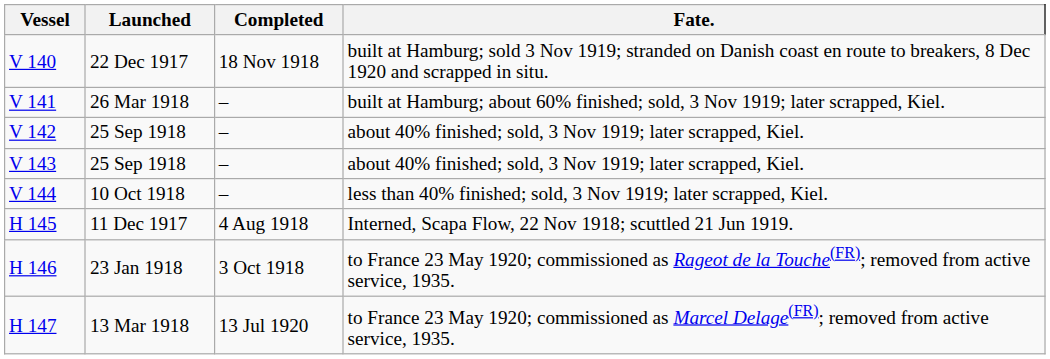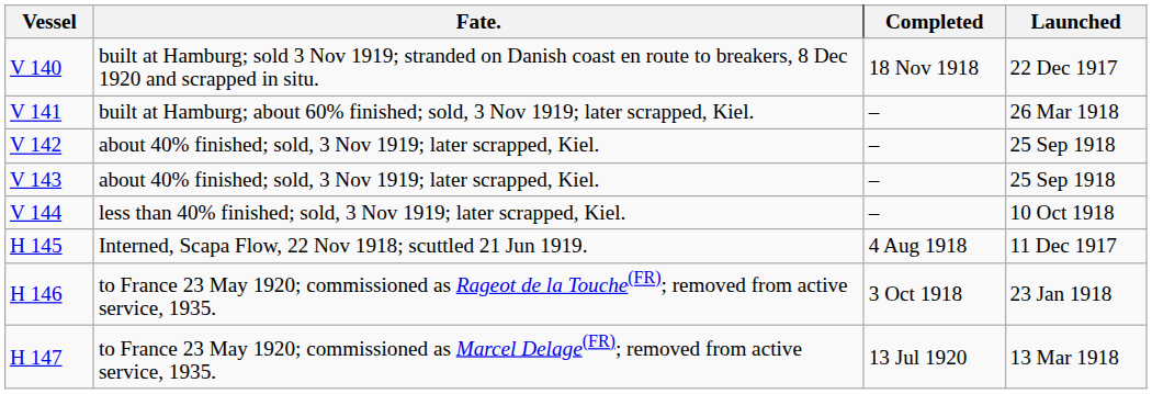 <table class="wikitable">
 <tr>
 <th width="60px">Vessel</th>
+<th style="border-right:1px solid black;">Fate.</th>
+<th width="100px">Completed</th>
 <th width="100px">Launched</th>
-<th width="100px">Completed</th>
-<th style="border-right:1px solid black;">Fate.</th>
 </tr>
 <tr>
 <td><a href='#'>V 140</a></td>
+<td>built at Hamburg; sold 3 Nov 1919; stranded on Danish coast en route to breakers, 8 Dec 1920 and scrapped in situ.</td>
+<td>18 Nov 1918</td>
 <td>22 Dec 1917</td>
-<td>18 Nov 1918</td>
-<td>built at Hamburg; sold 3 Nov 1919; stranded on Danish coast en route to breakers, 8 Dec 1920 and scrapped in situ.</td>
 </tr>
 <tr>
 <td><a href='#'>V 141</a></td>
+<td>built at Hamburg; about 60% finished; sold, 3 Nov 1919; later scrapped, Kiel.</td>
+<td>–</td>
 <td>26 Mar 1918</td>
-<td>–</td>
-<td>built at Hamburg; about 60% finished; sold, 3 Nov 1919; later scrapped, Kiel.</td>
 </tr>
 <tr>
 <td><a href='#'>V 142</a></td>
+<td>about 40% finished; sold, 3 Nov 1919; later scrapped, Kiel.</td>
+<td>–</td>
 <td>25 Sep 1918</td>
-<td>–</td>
-<td>about 40% finished; sold, 3 Nov 1919; later scrapped, Kiel.</td>
 </tr>
 <tr>
 <td><a href='#'>V 143</a></td>
+<td>about 40% finished; sold, 3 Nov 1919; later scrapped, Kiel.</td>
+<td>–</td>
 <td>25 Sep 1918</td>
-<td>–</td>
-<td>about 40% finished; sold, 3 Nov 1919; later scrapped, Kiel.</td>
 </tr>
 <tr>
 <td><a href='#'>V 144</a></td>
+<td>less than 40% finished; sold, 3 Nov 1919; later scrapped, Kiel.</td>
+<td>–</td>
 <td>10 Oct 1918</td>
-<td>–</td>
-<td>less than 40% finished; sold, 3 Nov 1919; later scrapped, Kiel.</td>
 </tr>
 <tr>
 <td><a href='#'>H 145</a></td>
+<td>Interned, Scapa Flow, 22 Nov 1918; scuttled 21 Jun 1919.</td>
+<td>4 Aug 1918</td>
 <td>11 Dec 1917</td>
-<td>4 Aug 1918</td>
-<td>Interned, Scapa Flow, 22 Nov 1918; scuttled 21 Jun 1919.</td>
 </tr>
 <tr>
 <td><a href='#'>H 146</a></td>
+<td>to France 23 May 1920; commissioned as <em><a href='#'>Rageot de la Touche</a></em><sup><a href='#'>(FR)</a></sup>; removed from active service, 1935.</td>
+<td>3 Oct 1918</td>
 <td>23 Jan 1918</td>
-<td>3 Oct 1918</td>
-<td>to France 23 May 1920; commissioned as <em><a href='#'>Rageot de la Touche</a></em><sup><a href='#'>(FR)</a></sup>; removed from active service, 1935.</td>
 </tr>
 <tr>
 <td><a href='#'>H 147</a></td>
+<td>to France 23 May 1920; commissioned as <em><a href='#'>Marcel Delage</a></em><sup><a href='#'>(FR)</a></sup>; removed from active service, 1935.</td>
+<td>13 Jul 1920</td>
 <td>13 Mar 1918</td>
-<td>13 Jul 1920</td>
-<td>to France 23 May 1920; commissioned as <em><a href='#'>Marcel Delage</a></em><sup><a href='#'>(FR)</a></sup>; removed from active service, 1935.</td>
 </tr>
 </table>
